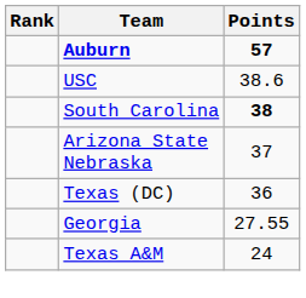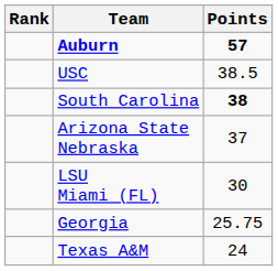 <table class="wikitable sortable" style="text-align:center">
 <tr>
 <th>Rank</th>
 <th>Team</th>
 <th>Points</th>
 </tr>
 <tr>
 <td></td>
 <td align="left"><strong><a href='#'>Auburn</a></strong></td>
 <td><strong>57</strong></td>
 </tr>
 <tr>
 <td></td>
 <td align="left"><a href='#'>USC</a></td>
-<td>38.6</td>
+<td>38.5</td>
 </tr>
 <tr>
 <td></td>
 <td align="left"><a href='#'>South Carolina</a></td>
 <td><strong>38</strong></td>
 </tr>
 <tr>
 <td></td>
 <td align="left"><a href='#'>Arizona State</a><br><a href='#'>Nebraska</a></td>
 <td>37</td>
 </tr>
 <tr>
 <td></td>
-<td align="left"><a href='#'>Texas</a> (DC)</td>
-<td>36</td>
+<td align="left"><a href='#'>LSU</a><br><a href='#'>Miami (FL)</a></td>
+<td>30</td>
 </tr>
 <tr>
 <td></td>
 <td align="left"><a href='#'>Georgia</a></td>
-<td>27.55</td>
+<td>25.75</td>
 </tr>
 <tr>
 <td></td>
 <td align="left"><a href='#'>Texas A&M</a></td>
 <td>24</td>
 </tr>
 </table>
